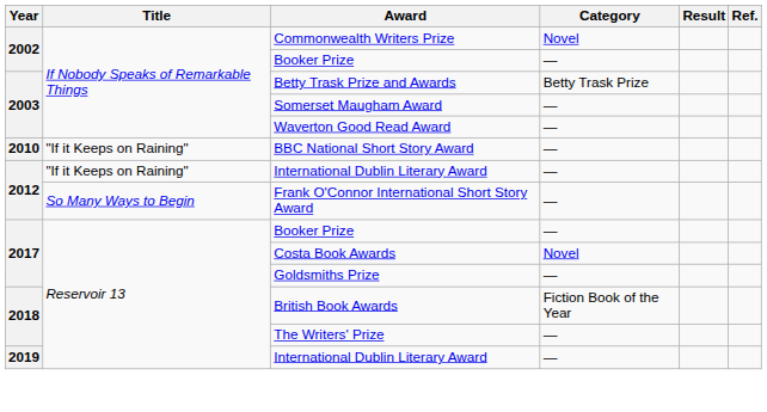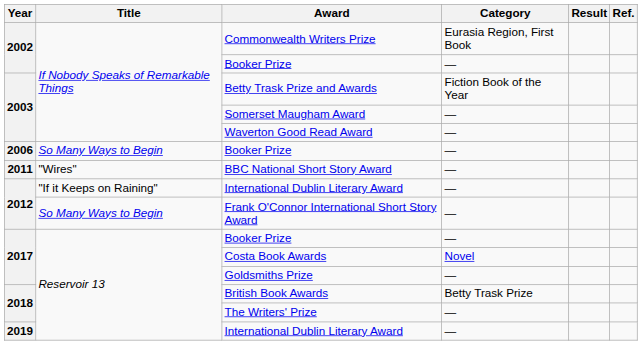 <table class="wikitable sortable">
 <tr>
 <th>Year</th>
 <th>Title</th>
 <th>Award</th>
 <th>Category</th>
 <th>Result</th>
 <th>Ref.</th>
 </tr>
 <tr>
 <th rowspan="2">2002</th>
 <td rowspan="5"><em><a href='#'>If Nobody Speaks of Remarkable Things</a></em></td>
 <td><a href='#'>Commonwealth Writers Prize</a></td>
-<td><a href='#'>Novel</a></td>
+<td>Eurasia Region, First Book</td>
 <td></td>
 <td></td>
 </tr>
 <tr>
 <td><a href='#'>Booker Prize</a></td>
 <td>—</td>
 <td></td>
 <td></td>
 </tr>
 <tr>
 <th rowspan="3">2003</th>
 <td><a href='#'>Betty Trask Prize and Awards</a></td>
-<td>Betty Trask Prize</td>
+<td>Fiction Book of the Year</td>
 <td></td>
 <td></td>
 </tr>
 <tr>
 <td><a href='#'>Somerset Maugham Award</a></td>
 <td>—</td>
 <td></td>
 <td></td>
 </tr>
 <tr>
 <td><a href='#'>Waverton Good Read Award</a></td>
 <td>—</td>
 <td></td>
 <td></td>
 </tr>
 <tr>
-<th>2010</th>
-<td>"If it Keeps on Raining"</td>
+<th>2006</th>
+<td><em><a href='#'>So Many Ways to Begin</a></em></td>
+<td><a href='#'>Booker Prize</a></td>
+<td>—</td>
+<td></td>
+<td></td>
+</tr>
+<tr>
+<th>2011</th>
+<td>"Wires"</td>
 <td><a href='#'>BBC National Short Story Award</a></td>
 <td>—</td>
 <td></td>
 <td></td>
 </tr>
 <tr>
 <th rowspan="2">2012</th>
 <td>"If it Keeps on Raining"</td>
 <td><a href='#'>International Dublin Literary Award</a></td>
 <td>—</td>
 <td></td>
 <td></td>
 </tr>
 <tr>
 <td><em><a href='#'>So Many Ways to Begin</a></em></td>
 <td><a href='#'>Frank O'Connor International Short Story Award</a></td>
 <td>—</td>
 <td></td>
 <td></td>
 </tr>
 <tr>
 <th rowspan="3">2017</th>
 <td rowspan="6"><em>Reservoir 13</em></td>
 <td><a href='#'>Booker Prize</a></td>
 <td>—</td>
 <td></td>
 <td></td>
 </tr>
 <tr>
 <td><a href='#'>Costa Book Awards</a></td>
 <td><a href='#'>Novel</a></td>
 <td></td>
 <td></td>
 </tr>
 <tr>
 <td><a href='#'>Goldsmiths Prize</a></td>
 <td>—</td>
 <td></td>
 <td></td>
 </tr>
 <tr>
 <th rowspan="2">2018</th>
 <td><a href='#'>British Book Awards</a></td>
-<td>Fiction Book of the Year</td>
+<td>Betty Trask Prize</td>
 <td></td>
 <td></td>
 </tr>
 <tr>
 <td><a href='#'>The Writers' Prize</a></td>
 <td>—</td>
 <td></td>
 <td></td>
 </tr>
 <tr>
 <th>2019</th>
 <td><a href='#'>International Dublin Literary Award</a></td>
 <td>—</td>
 <td></td>
 <td></td>
 </tr>
 </table>
